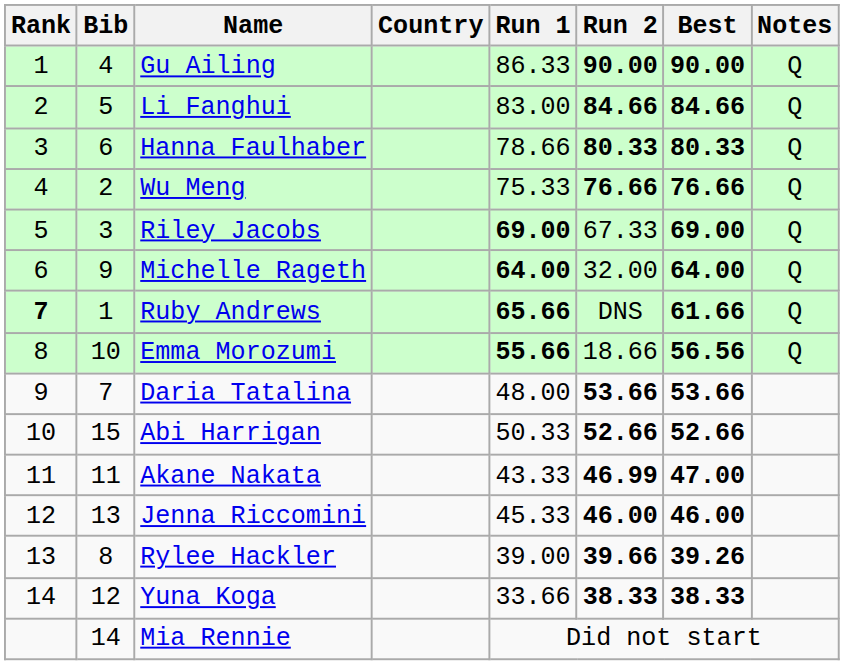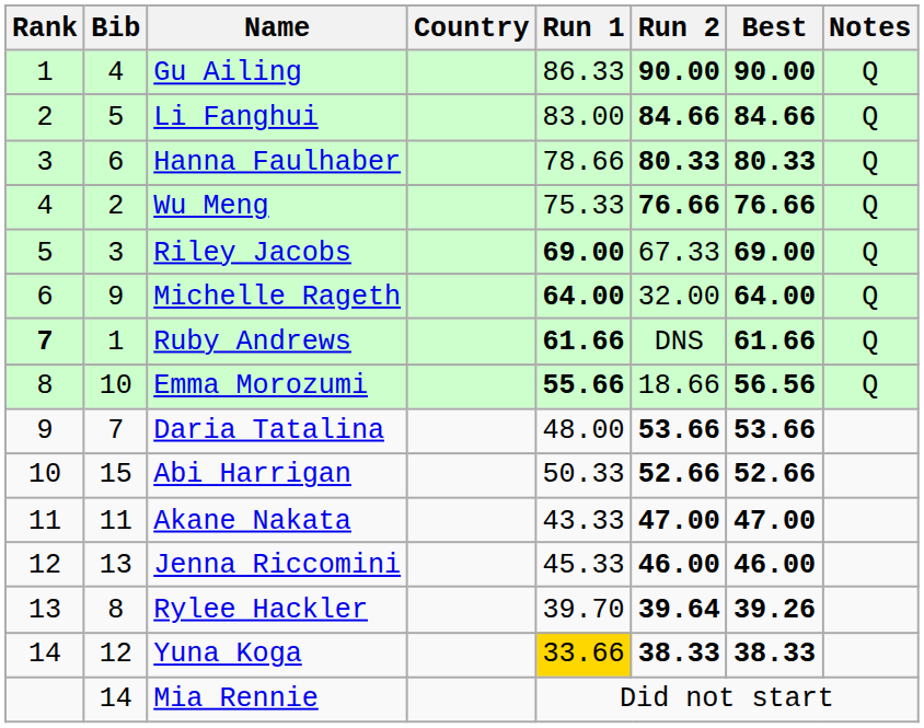 <table class="wikitable sortable" style="text-align:center">
 <tr>
 <th>Rank</th>
 <th>Bib</th>
 <th>Name</th>
 <th>Country</th>
 <th>Run 1</th>
 <th>Run 2</th>
 <th>Best</th>
 <th>Notes</th>
 </tr>
 <tr bgcolor=ccffcc>
 <td>1</td>
 <td>4</td>
 <td align=left><a href='#'>Gu Ailing</a></td>
 <td align=left></td>
 <td>86.33</td>
 <td><strong>90.00</strong></td>
 <td><strong>90.00</strong></td>
 <td>Q</td>
 </tr>
 <tr bgcolor=ccffcc>
 <td>2</td>
 <td>5</td>
 <td align=left><a href='#'>Li Fanghui</a></td>
 <td align=left></td>
 <td>83.00</td>
 <td><strong>84.66</strong></td>
 <td><strong>84.66</strong></td>
 <td>Q</td>
 </tr>
 <tr bgcolor=ccffcc>
 <td>3</td>
 <td>6</td>
 <td align=left><a href='#'>Hanna Faulhaber</a></td>
 <td align=left></td>
 <td>78.66</td>
 <td><strong>80.33</strong></td>
 <td><strong>80.33</strong></td>
 <td>Q</td>
 </tr>
 <tr bgcolor=ccffcc>
 <td>4</td>
 <td>2</td>
 <td align=left><a href='#'>Wu Meng</a></td>
 <td align=left></td>
 <td>75.33</td>
 <td><strong>76.66</strong></td>
 <td><strong>76.66</strong></td>
 <td>Q</td>
 </tr>
 <tr bgcolor=ccffcc>
 <td>5</td>
 <td>3</td>
 <td align=left><a href='#'>Riley Jacobs</a></td>
 <td align=left></td>
 <td><strong>69.00</strong></td>
 <td>67.33</td>
 <td><strong>69.00</strong></td>
 <td>Q</td>
 </tr>
 <tr bgcolor=ccffcc>
 <td>6</td>
 <td>9</td>
 <td align=left><a href='#'>Michelle Rageth</a></td>
 <td align=left></td>
 <td><strong>64.00</strong></td>
 <td>32.00</td>
 <td><strong>64.00</strong></td>
 <td>Q</td>
 </tr>
 <tr bgcolor=ccffcc>
 <td><strong>7</strong></td>
 <td>1</td>
 <td align=left><a href='#'>Ruby Andrews</a></td>
 <td align=left></td>
-<td><strong>65.66</strong></td>
+<td><strong>61.66</strong></td>
 <td>DNS</td>
 <td><strong>61.66</strong></td>
 <td>Q</td>
 </tr>
 <tr bgcolor=ccffcc>
 <td>8</td>
 <td>10</td>
 <td align=left><a href='#'>Emma Morozumi</a></td>
 <td align=left></td>
 <td><strong>55.66</strong></td>
 <td>18.66</td>
 <td><strong>56.56</strong></td>
 <td>Q</td>
 </tr>
 <tr>
 <td>9</td>
 <td>7</td>
 <td align=left><a href='#'>Daria Tatalina</a></td>
 <td align=left></td>
 <td>48.00</td>
 <td><strong>53.66</strong></td>
 <td><strong>53.66</strong></td>
 <td></td>
 </tr>
 <tr>
 <td>10</td>
 <td>15</td>
 <td align=left><a href='#'>Abi Harrigan</a></td>
 <td align=left></td>
 <td>50.33</td>
 <td><strong>52.66</strong></td>
 <td><strong>52.66</strong></td>
 <td></td>
 </tr>
 <tr>
 <td>11</td>
 <td>11</td>
 <td align=left><a href='#'>Akane Nakata</a></td>
 <td align=left></td>
 <td>43.33</td>
-<td><strong>46.99</strong></td>
+<td><strong>47.00</strong></td>
 <td><strong>47.00</strong></td>
 <td></td>
 </tr>
 <tr>
 <td>12</td>
 <td>13</td>
 <td align=left><a href='#'>Jenna Riccomini</a></td>
 <td align=left></td>
 <td>45.33</td>
 <td><strong>46.00</strong></td>
 <td><strong>46.00</strong></td>
 <td></td>
 </tr>
 <tr>
 <td>13</td>
 <td>8</td>
 <td align=left><a href='#'>Rylee Hackler</a></td>
 <td align=left></td>
-<td>39.00</td>
-<td><strong>39.66</strong></td>
+<td>39.70</td>
+<td><strong>39.64</strong></td>
 <td><strong>39.26</strong></td>
 <td></td>
 </tr>
 <tr>
 <td>14</td>
 <td>12</td>
 <td align=left><a href='#'>Yuna Koga</a></td>
 <td align=left></td>
-<td>33.66</td>
+<td style="background: gold;">33.66</td>
 <td><strong>38.33</strong></td>
 <td><strong>38.33</strong></td>
 <td></td>
 </tr>
 <tr>
 <td></td>
 <td>14</td>
 <td align=left><a href='#'>Mia Rennie</a></td>
 <td align=left></td>
 <td colspan=4>Did not start</td>
 </tr>
 </table>
